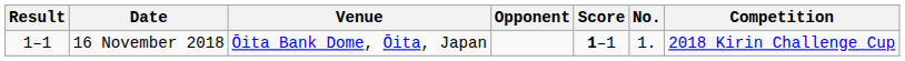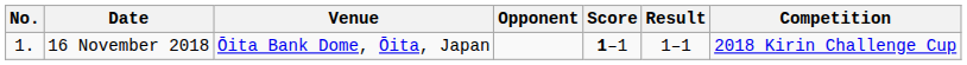 <table class="wikitable">
 <tr>
-<th>Result</th>
+<th>No.</th>
 <th>Date</th>
 <th>Venue</th>
 <th>Opponent</th>
 <th>Score</th>
-<th>No.</th>
+<th>Result</th>
 <th>Competition</th>
 </tr>
 <tr>
-<td align=center>1–1</td>
+<td align=center>1.</td>
 <td>16 November 2018</td>
 <td><a href='#'>Ōita Bank Dome</a>, <a href='#'>Ōita</a>, Japan</td>
 <td></td>
 <td align=center><strong>1</strong>–1</td>
-<td align=center>1.</td>
+<td align=center>1–1</td>
 <td><a href='#'>2018 Kirin Challenge Cup</a></td>
 </tr>
 </table>
